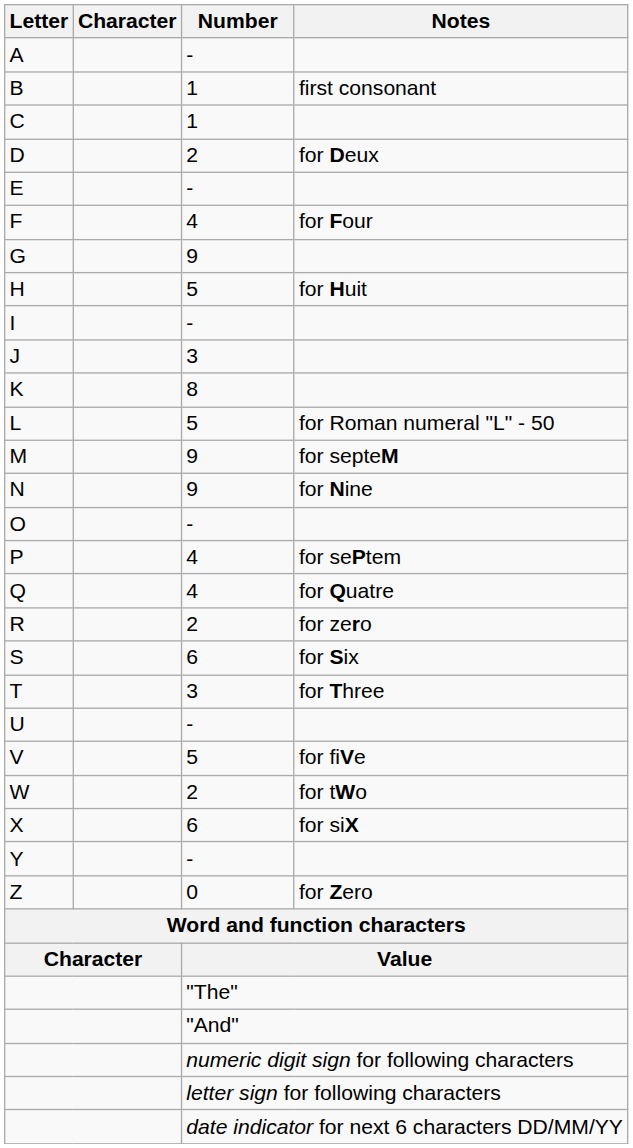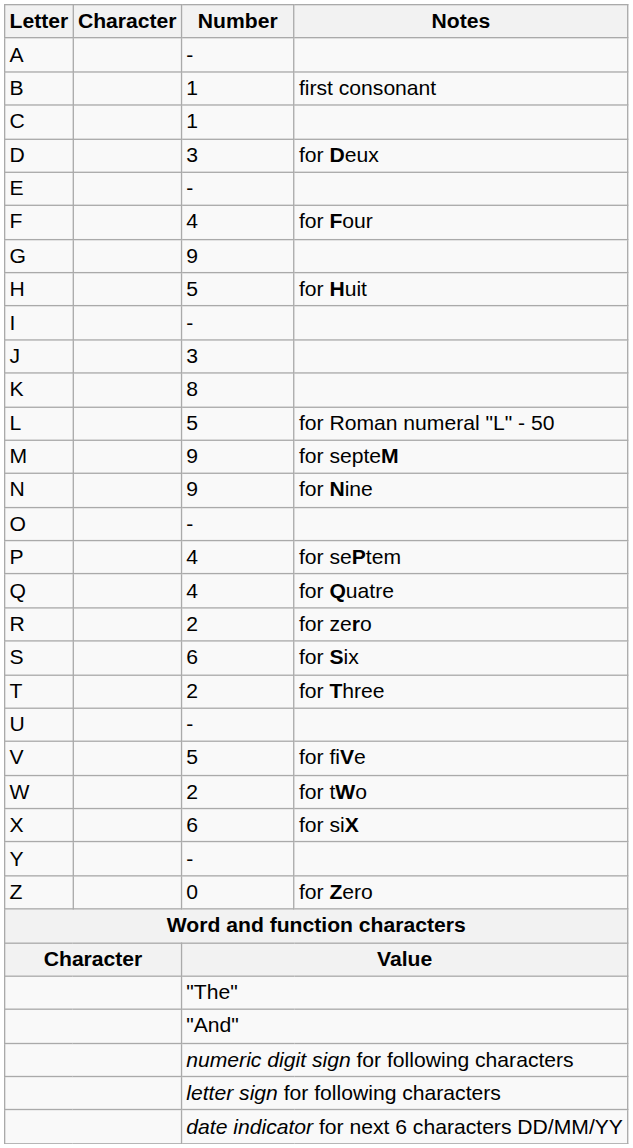 <table class=wikitable>
 <tr>
 <th>Letter</th>
 <th>Character</th>
 <th>Number</th>
 <th>Notes</th>
 </tr>
 <tr>
 <td>A</td>
 <td></td>
 <td>-</td>
 <td></td>
 </tr>
 <tr>
 <td>B</td>
 <td></td>
 <td>1</td>
 <td>first consonant</td>
 </tr>
 <tr>
 <td>C</td>
 <td></td>
 <td>1</td>
 <td></td>
 </tr>
 <tr>
 <td>D</td>
 <td></td>
-<td>2</td>
+<td>3</td>
 <td>for <strong>D</strong>eux</td>
 </tr>
 <tr>
 <td>E</td>
 <td></td>
 <td>-</td>
 <td></td>
 </tr>
 <tr>
 <td>F</td>
 <td></td>
 <td>4</td>
 <td>for <strong>F</strong>our</td>
 </tr>
 <tr>
 <td>G</td>
 <td></td>
 <td>9</td>
 <td></td>
 </tr>
 <tr>
 <td>H</td>
 <td></td>
 <td>5</td>
 <td>for <strong>H</strong>uit</td>
 </tr>
 <tr>
 <td>I</td>
 <td></td>
 <td>-</td>
 <td></td>
 </tr>
 <tr>
 <td>J</td>
 <td></td>
 <td>3</td>
 <td></td>
 </tr>
 <tr>
 <td>K</td>
 <td></td>
 <td>8</td>
 <td></td>
 </tr>
 <tr>
 <td>L</td>
 <td></td>
 <td>5</td>
 <td>for Roman numeral "L" - 50</td>
 </tr>
 <tr>
 <td>M</td>
 <td></td>
 <td>9</td>
 <td>for septe<strong>M</strong></td>
 </tr>
 <tr>
 <td>N</td>
 <td></td>
 <td>9</td>
 <td>for <strong>N</strong>ine</td>
 </tr>
 <tr>
 <td>O</td>
 <td></td>
 <td>-</td>
 <td></td>
 </tr>
 <tr>
 <td>P</td>
 <td></td>
 <td>4</td>
 <td>for se<strong>P</strong>tem</td>
 </tr>
 <tr>
 <td>Q</td>
 <td></td>
 <td>4</td>
 <td>for <strong>Q</strong>uatre</td>
 </tr>
 <tr>
 <td>R</td>
 <td></td>
 <td>2</td>
 <td>for ze<strong>r</strong>o</td>
 </tr>
 <tr>
 <td>S</td>
 <td></td>
 <td>6</td>
 <td>for <strong>S</strong>ix</td>
 </tr>
 <tr>
 <td>T</td>
 <td></td>
-<td>3</td>
+<td>2</td>
 <td>for <strong>T</strong>hree</td>
 </tr>
 <tr>
 <td>U</td>
 <td></td>
 <td>-</td>
 <td></td>
 </tr>
 <tr>
 <td>V</td>
 <td></td>
 <td>5</td>
 <td>for fi<strong>V</strong>e</td>
 </tr>
 <tr>
 <td>W</td>
 <td></td>
 <td>2</td>
 <td>for t<strong>W</strong>o</td>
 </tr>
 <tr>
 <td>X</td>
 <td></td>
 <td>6</td>
 <td>for si<strong>X</strong></td>
 </tr>
 <tr>
 <td>Y</td>
 <td></td>
 <td>-</td>
 <td></td>
 </tr>
 <tr>
 <td>Z</td>
 <td></td>
 <td>0</td>
 <td>for <strong>Z</strong>ero</td>
 </tr>
 <tr>
 <th colspan=4>Word and function characters</th>
 </tr>
 <tr>
 <th colspan=2>Character</th>
 <th colspan=2>Value</th>
 </tr>
 <tr>
 <td colspan=2 align=center></td>
 <td colspan=2>"The"</td>
 </tr>
 <tr>
 <td colspan=2 align=center></td>
 <td colspan=2>"And"</td>
 </tr>
 <tr>
 <td colspan=2 align=center></td>
 <td colspan=2><em>numeric digit sign</em> for following characters</td>
 </tr>
 <tr>
 <td colspan=2 align=center></td>
 <td colspan=2><em>letter sign</em> for following characters</td>
 </tr>
 <tr>
 <td colspan=2 align=center></td>
 <td colspan=2><em>date indicator</em> for next 6 characters DD/MM/YY</td>
 </tr>
 </table>
